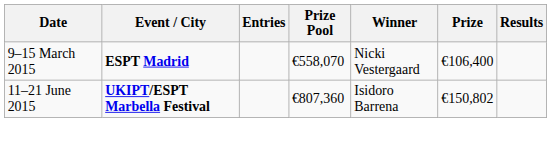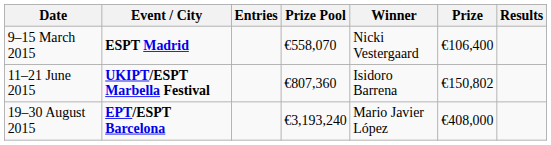 <table class="wikitable" width="100%">
 <tr>
 <th width="18%">Date</th>
 <th !width="16%">Event / City</th>
 <th !width="10%">Entries</th>
 <th !width="12%">Prize Pool</th>
 <th !width="23%">Winner</th>
 <th !width="12%">Prize</th>
 <th !width="9%">Results</th>
 </tr>
 <tr>
 <td>9–15 March 2015</td>
 <td> <strong>ESPT <a href='#'>Madrid</a></strong></td>
 <td></td>
 <td>€558,070</td>
 <td> Nicki Vestergaard</td>
 <td>€106,400</td>
 <td></td>
 </tr>
 <tr>
 <td>11–21 June 2015</td>
 <td> <strong><a href='#'>UKIPT</a>/ESPT <a href='#'>Marbella</a> Festival</strong></td>
 <td></td>
 <td>€807,360</td>
 <td> Isidoro Barrena</td>
 <td>€150,802</td>
 <td></td>
 </tr>
+<tr>
+<td>19–30 August 2015</td>
+<td> <strong><a href='#'>EPT</a>/ESPT <a href='#'>Barcelona</a></strong></td>
+<td></td>
+<td>€3,193,240</td>
+<td> Mario Javier López</td>
+<td>€408,000</td>
+<td></td>
+</tr>
 </table>
